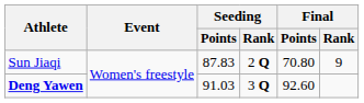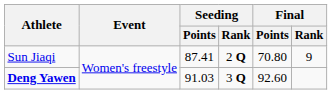 <table class=wikitable style="font-size:90%">
 <tr>
 <th rowspan="2">Athlete</th>
 <th rowspan="2">Event</th>
 <th colspan="2">Seeding</th>
 <th colspan="2">Final</th>
 </tr>
 <tr style="font-size:95%">
 <th>Points</th>
 <th>Rank</th>
 <th>Points</th>
 <th>Rank</th>
 </tr>
 <tr align=center>
 <td align=left><a href='#'>Sun Jiaqi</a></td>
 <td align=left rowspan=2><a href='#'>Women's freestyle</a></td>
-<td>87.83</td>
+<td>87.41</td>
 <td>2 <strong>Q</strong></td>
 <td>70.80</td>
 <td>9</td>
 </tr>
 <tr align=center>
 <td align=left><strong><a href='#'>Deng Yawen</a></strong></td>
 <td>91.03</td>
 <td>3 <strong>Q</strong></td>
 <td>92.60</td>
 <td></td>
 </tr>
 </table>
